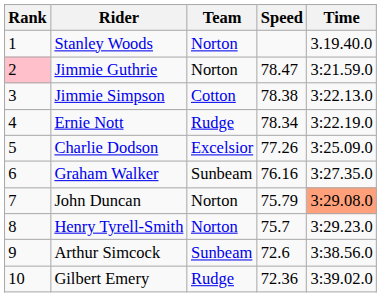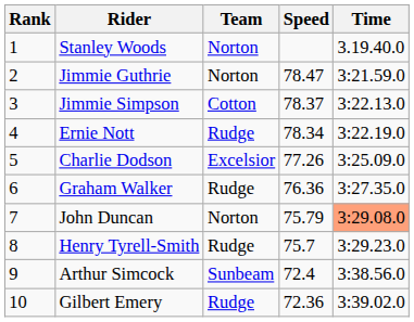 <table class="wikitable">
 <tr style="background:#efefef;">
 <th>Rank</th>
 <th>Rider</th>
 <th>Team</th>
 <th>Speed</th>
 <th>Time</th>
 </tr>
 <tr>
 <td>1</td>
 <td> <a href='#'>Stanley Woods</a></td>
 <td><a href='#'>Norton</a></td>
 <td></td>
 <td>3.19.40.0</td>
 </tr>
 <tr>
-<td style="background: pink;">2</td>
+<td>2</td>
 <td> <a href='#'>Jimmie Guthrie</a></td>
 <td>Norton</td>
 <td>78.47</td>
 <td>3:21.59.0</td>
 </tr>
 <tr>
 <td>3</td>
 <td> <a href='#'>Jimmie Simpson</a></td>
 <td><a href='#'>Cotton</a></td>
-<td>78.38</td>
+<td>78.37</td>
 <td>3:22.13.0</td>
 </tr>
 <tr>
 <td>4</td>
 <td> <a href='#'>Ernie Nott</a></td>
 <td><a href='#'>Rudge</a></td>
 <td>78.34</td>
 <td>3:22.19.0</td>
 </tr>
 <tr>
 <td>5</td>
 <td> <a href='#'>Charlie Dodson</a></td>
 <td><a href='#'>Excelsior</a></td>
 <td>77.26</td>
 <td>3:25.09.0</td>
 </tr>
 <tr>
 <td>6</td>
 <td> <a href='#'>Graham Walker</a></td>
-<td>Sunbeam</td>
-<td>76.16</td>
+<td>Rudge</td>
+<td>76.36</td>
 <td>3:27.35.0</td>
 </tr>
 <tr>
 <td>7</td>
 <td> John Duncan</td>
 <td>Norton</td>
 <td>75.79</td>
 <td style="background: lightsalmon;">3:29.08.0</td>
 </tr>
 <tr>
 <td>8</td>
 <td> <a href='#'>Henry Tyrell-Smith</a></td>
-<td><a href='#'>Norton</a></td>
+<td>Rudge</td>
 <td>75.7</td>
 <td>3:29.23.0</td>
 </tr>
 <tr>
 <td>9</td>
 <td> Arthur Simcock</td>
 <td><a href='#'>Sunbeam</a></td>
-<td>72.6</td>
+<td>72.4</td>
 <td>3:38.56.0</td>
 </tr>
 <tr>
 <td>10</td>
 <td> Gilbert Emery</td>
 <td><a href='#'>Rudge</a></td>
 <td>72.36</td>
 <td>3:39.02.0</td>
 </tr>
 </table>
